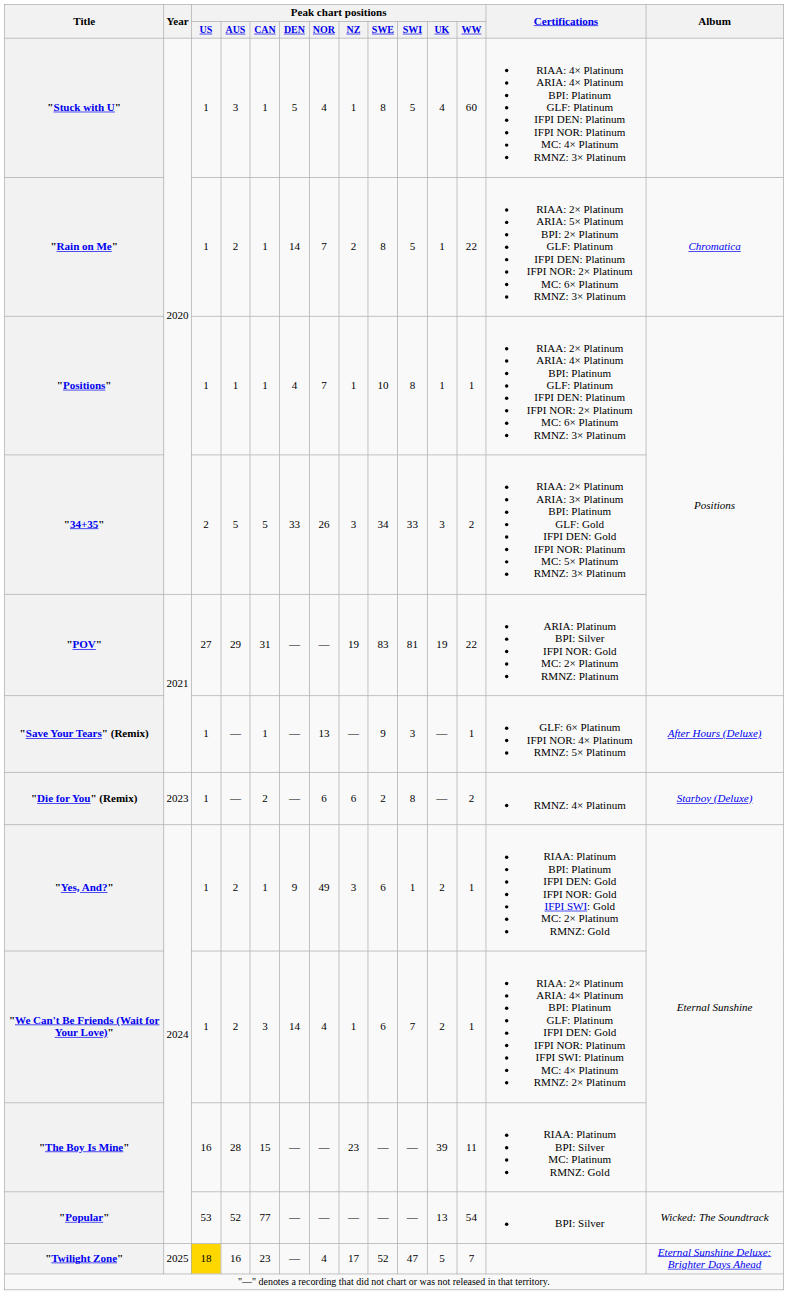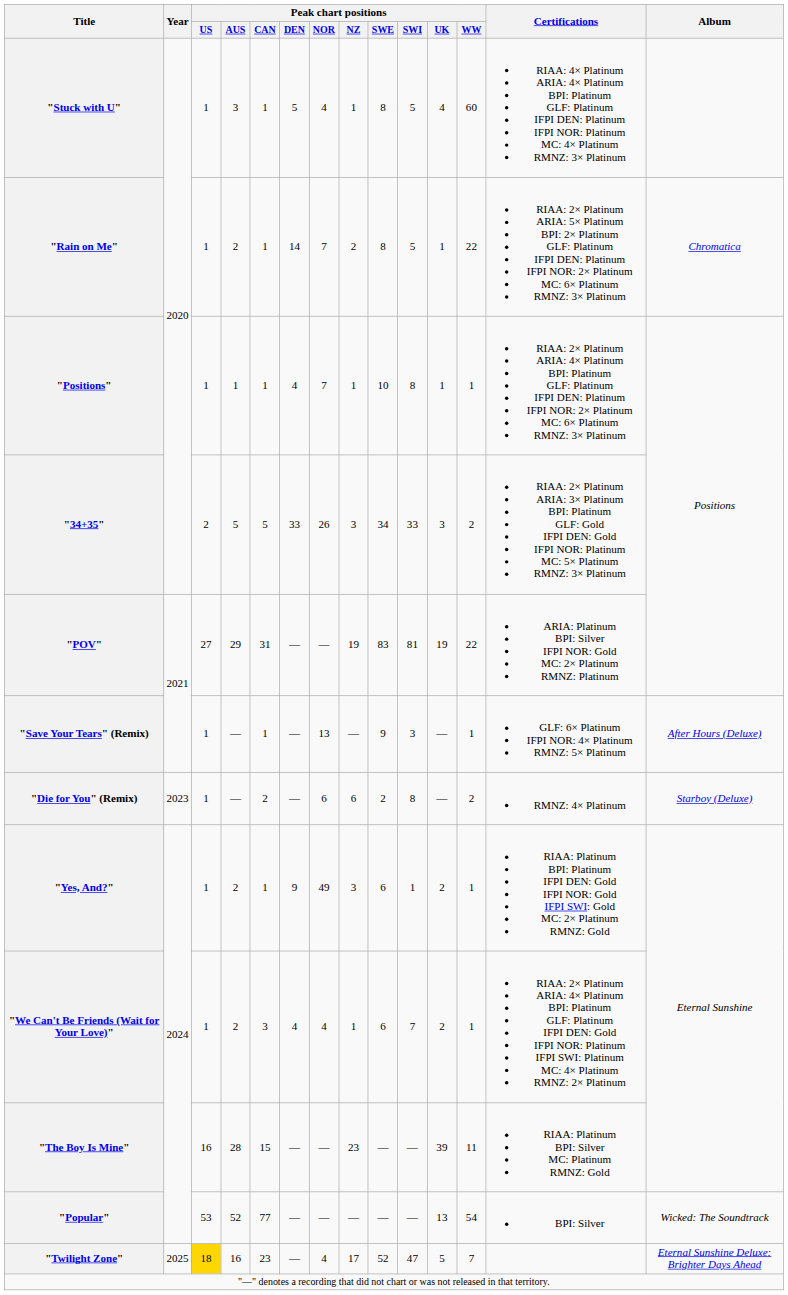 <table class="wikitable plainrowheaders" style="text-align:center;">
 <tr>
 <th scope="col" rowspan="2" style="width:14em;">Title</th>
 <th scope="col" rowspan="2" style="width:1em;">Year</th>
 <th scope="col" colspan="10">Peak chart positions</th>
 <th scope="col" rowspan="2" style="width:14em;"><a href='#'>Certifications</a></th>
 <th scope="col" rowspan="2" style="width:12em;">Album</th>
 </tr>
 <tr>
 <th scope="col" style="width:2.5em;font-size:90%;"><a href='#'>US</a><br></th>
 <th scope="col" style="width:2.5em;font-size:90%;"><a href='#'>AUS</a><br></th>
 <th scope="col" style="width:2.5em;font-size:90%;"><a href='#'>CAN</a><br></th>
 <th scope="col" style="width:2.5em;font-size:90%;"><a href='#'>DEN</a><br></th>
 <th scope="col" style="width:2.5em;font-size:90%;"><a href='#'>NOR</a><br></th>
 <th scope="col" style="width:2.5em;font-size:90%;"><a href='#'>NZ</a><br></th>
 <th scope="col" style="width:2.5em;font-size:90%;"><a href='#'>SWE</a><br></th>
 <th scope="col" style="width:2.5em;font-size:90%;"><a href='#'>SWI</a><br></th>
 <th scope="col" style="width:2.5em;font-size:90%;"><a href='#'>UK</a><br></th>
 <th scope="col" style="width:2.5em;font-size:90%;"><a href='#'>WW</a><br></th>
 </tr>
 <tr>
 <th scope="row">"<a href='#'>Stuck with U</a>"<br></th>
 <td rowspan="4">2020</td>
 <td>1</td>
 <td>3</td>
 <td>1</td>
 <td>5</td>
 <td>4</td>
 <td>1</td>
 <td>8</td>
 <td>5</td>
 <td>4</td>
 <td>60</td>
 <td><br><ul><li>RIAA: 4× Platinum</li><li>ARIA: 4× Platinum</li><li>BPI: Platinum</li><li>GLF: Platinum</li><li>IFPI DEN: Platinum</li><li>IFPI NOR: Platinum</li><li>MC: 4× Platinum</li><li>RMNZ: 3× Platinum</li></ul></td>
 <td></td>
 </tr>
 <tr>
 <th scope="row">"<a href='#'>Rain on Me</a>"<br></th>
 <td>1</td>
 <td>2</td>
 <td>1</td>
 <td>14</td>
 <td>7</td>
 <td>2</td>
 <td>8</td>
 <td>5</td>
 <td>1</td>
 <td>22</td>
 <td><br><ul><li>RIAA: 2× Platinum</li><li>ARIA: 5× Platinum</li><li>BPI: 2× Platinum</li><li>GLF: Platinum</li><li>IFPI DEN: Platinum</li><li>IFPI NOR: 2× Platinum</li><li>MC: 6× Platinum</li><li>RMNZ: 3× Platinum</li></ul></td>
 <td><em><a href='#'>Chromatica</a></em></td>
 </tr>
 <tr>
 <th scope="row">"<a href='#'>Positions</a>"</th>
 <td>1</td>
 <td>1</td>
 <td>1</td>
 <td>4</td>
 <td>7</td>
 <td>1</td>
 <td>10</td>
 <td>8</td>
 <td>1</td>
 <td>1</td>
 <td><br><ul><li>RIAA: 2× Platinum</li><li>ARIA: 4× Platinum</li><li>BPI: Platinum</li><li>GLF: Platinum</li><li>IFPI DEN: Platinum</li><li>IFPI NOR: 2× Platinum</li><li>MC: 6× Platinum</li><li>RMNZ: 3× Platinum</li></ul></td>
 <td rowspan="3"><em>Positions</em></td>
 </tr>
 <tr>
 <th scope="row">"<a href='#'>34+35</a>"<br></th>
 <td>2</td>
 <td>5</td>
 <td>5</td>
 <td>33</td>
 <td>26</td>
 <td>3</td>
 <td>34</td>
 <td>33</td>
 <td>3</td>
 <td>2</td>
 <td><br><ul><li>RIAA: 2× Platinum</li><li>ARIA: 3× Platinum</li><li>BPI: Platinum</li><li>GLF: Gold</li><li>IFPI DEN: Gold</li><li>IFPI NOR: Platinum</li><li>MC: 5× Platinum</li><li>RMNZ: 3× Platinum</li></ul></td>
 </tr>
 <tr>
 <th scope="row">"<a href='#'>POV</a>"</th>
 <td rowspan="2">2021</td>
 <td>27</td>
 <td>29</td>
 <td>31</td>
 <td>—</td>
 <td>—</td>
 <td>19</td>
 <td>83</td>
 <td>81</td>
 <td>19</td>
 <td>22</td>
 <td><br><ul><li>ARIA: Platinum</li><li>BPI: Silver</li><li>IFPI NOR: Gold</li><li>MC: 2× Platinum</li><li>RMNZ: Platinum</li></ul></td>
 </tr>
 <tr>
 <th scope="row">"<a href='#'>Save Your Tears</a>" (Remix)<br></th>
 <td>1</td>
 <td>—</td>
 <td>1</td>
 <td>—</td>
 <td>13</td>
 <td>—</td>
 <td>9</td>
 <td>3</td>
 <td>—</td>
 <td>1</td>
 <td><br><ul><li>GLF: 6× Platinum</li><li>IFPI NOR: 4× Platinum</li><li>RMNZ: 5× Platinum</li></ul></td>
 <td><em><a href='#'>After Hours (Deluxe)</a></em></td>
 </tr>
 <tr>
 <th scope="row">"<a href='#'>Die for You</a>" (Remix)<br></th>
 <td>2023</td>
 <td>1</td>
 <td>—</td>
 <td>2</td>
 <td>—</td>
 <td>6</td>
 <td>6</td>
 <td>2</td>
 <td>8</td>
 <td>—</td>
 <td>2</td>
 <td><br><ul><li>RMNZ: 4× Platinum</li></ul></td>
 <td><em><a href='#'>Starboy (Deluxe)</a></em></td>
 </tr>
 <tr>
 <th scope="row">"<a href='#'>Yes, And?</a>"</th>
 <td rowspan="4">2024</td>
 <td>1</td>
 <td>2</td>
 <td>1</td>
 <td>9</td>
 <td>49</td>
 <td>3</td>
 <td>6</td>
 <td>1</td>
 <td>2</td>
 <td>1</td>
 <td><br><ul><li>RIAA: Platinum</li><li>BPI: Platinum</li><li>IFPI DEN: Gold</li><li>IFPI NOR: Gold</li><li><a href='#'>IFPI SWI</a>: Gold</li><li>MC: 2× Platinum</li><li>RMNZ: Gold</li></ul></td>
 <td rowspan="3"><em>Eternal Sunshine</em></td>
 </tr>
 <tr>
 <th scope="row">"<a href='#'>We Can't Be Friends (Wait for Your Love)</a>"</th>
 <td>1</td>
 <td>2</td>
 <td>3</td>
-<td>14</td>
+<td>4</td>
 <td>4</td>
 <td>1</td>
 <td>6</td>
 <td>7</td>
 <td>2</td>
 <td>1</td>
 <td><br><ul><li>RIAA: 2× Platinum</li><li>ARIA: 4× Platinum</li><li>BPI: Platinum</li><li>GLF: Platinum</li><li>IFPI DEN: Gold</li><li>IFPI NOR: Platinum</li><li>IFPI SWI: Platinum</li><li>MC: 4× Platinum</li><li>RMNZ: 2× Platinum</li></ul></td>
 </tr>
 <tr>
 <th scope="row">"<a href='#'>The Boy Is Mine</a>"</th>
 <td>16</td>
 <td>28</td>
 <td>15</td>
 <td>—</td>
 <td>—</td>
 <td>23</td>
 <td>—</td>
 <td>—</td>
 <td>39</td>
 <td>11</td>
 <td><br><ul><li>RIAA: Platinum</li><li>BPI: Silver</li><li>MC: Platinum</li><li>RMNZ: Gold</li></ul></td>
 </tr>
 <tr>
 <th scope="row">"<a href='#'>Popular</a>"</th>
 <td>53</td>
 <td>52</td>
 <td>77</td>
 <td>—</td>
 <td>—</td>
 <td>—</td>
 <td>—</td>
 <td>—</td>
 <td>13</td>
 <td>54</td>
 <td><br><ul><li>BPI: Silver</li></ul></td>
 <td><em>Wicked: The Soundtrack</em></td>
 </tr>
 <tr>
 <th scope="row">"<a href='#'>Twilight Zone</a>"</th>
 <td>2025</td>
 <td style="background: gold;">18</td>
 <td>16<br></td>
 <td>23</td>
 <td>—</td>
 <td>4</td>
 <td>17<br></td>
 <td>52<br></td>
 <td>47</td>
 <td>5</td>
 <td>7</td>
 <td></td>
 <td><em><a href='#'>Eternal Sunshine Deluxe: Brighter Days Ahead</a></em></td>
 </tr>
 <tr>
 <td colspan="15" style="font-size:90%">"—" denotes a recording that did not chart or was not released in that territory.</td>
 </tr>
 </table>
